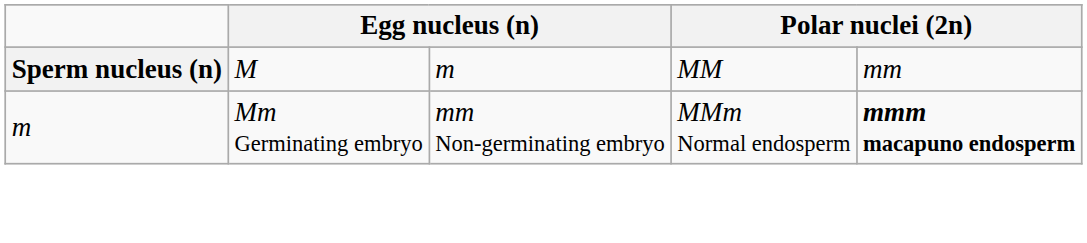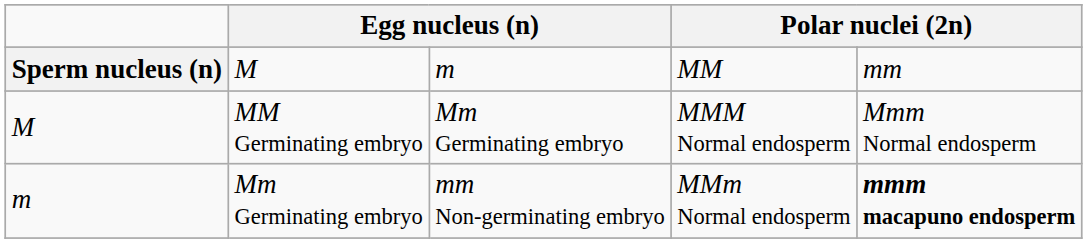 <table class="wikitable" style="margin-left: auto; margin-right: auto; border: none;">
 <tr>
 <td></td>
 <th colspan="2">Egg nucleus (n)</th>
 <th colspan="2">Polar nuclei (2n)</th>
 </tr>
 <tr>
 <th>Sperm nucleus (n)</th>
 <td><em>M</em></td>
 <td><em>m</em></td>
 <td><em>MM</em></td>
 <td><em>mm</em></td>
 </tr>
 <tr>
+<td><em>M</em></td>
+<td><em>MM</em><br><small>Germinating embryo</small></td>
+<td><em>Mm</em><br><small>Germinating embryo</small></td>
+<td><em>MMM</em><br><small>Normal endosperm</small></td>
+<td><em>Mmm</em><br><small>Normal endosperm</small></td>
+</tr>
+<tr>
 <td><em>m</em></td>
 <td><em>Mm</em><br><small>Germinating embryo</small></td>
 <td><em>mm</em><br><small>Non-germinating embryo</small></td>
 <td><em>MMm</em><br><small>Normal endosperm</small></td>
 <td><strong><em>mmm</em></strong><br><small><strong>macapuno endosperm</strong></small></td>
 </tr>
 </table>
